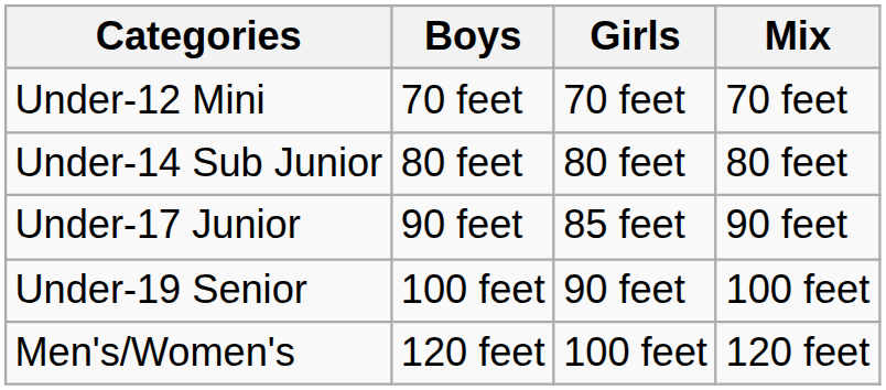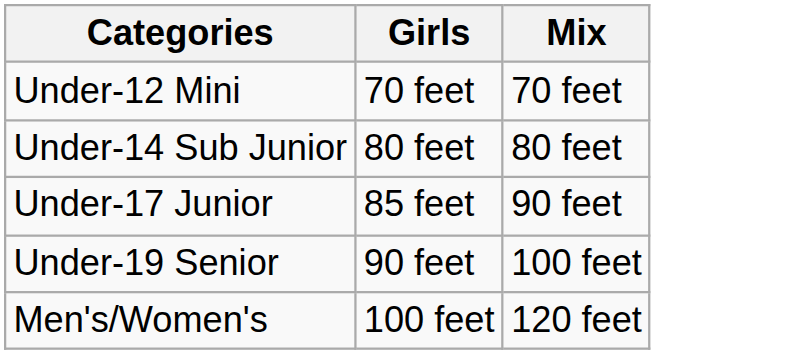 <table class="wikitable">
 <tr>
 <th>Categories</th>
-<th>Boys</th>
 <th>Girls</th>
 <th>Mix</th>
 </tr>
 <tr>
 <td>Under-12 Mini</td>
 <td>70 feet</td>
 <td>70 feet</td>
-<td>70 feet</td>
 </tr>
 <tr>
 <td>Under-14 Sub Junior</td>
 <td>80 feet</td>
 <td>80 feet</td>
-<td>80 feet</td>
 </tr>
 <tr>
 <td>Under-17 Junior</td>
-<td>90 feet</td>
 <td>85 feet</td>
 <td>90 feet</td>
 </tr>
 <tr>
 <td>Under-19 Senior</td>
-<td>100 feet</td>
 <td>90 feet</td>
 <td>100 feet</td>
 </tr>
 <tr>
 <td>Men's/Women's</td>
-<td>120 feet</td>
 <td>100 feet</td>
 <td>120 feet</td>
 </tr>
 </table>
